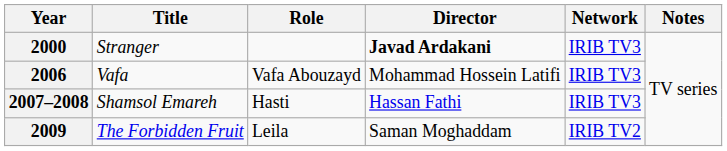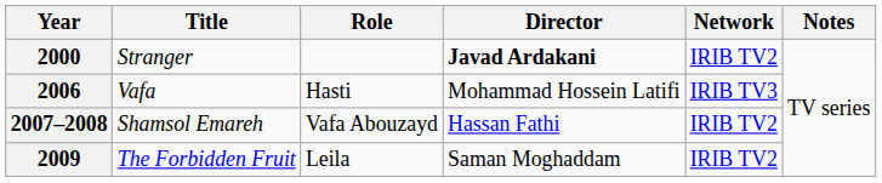 <table class="wikitable plainrowheaders sortable"  style=font-size:100%>
 <tr>
 <th scope="col">Year</th>
 <th scope="col">Title</th>
 <th scope="col">Role</th>
 <th scope="col">Director</th>
 <th scope="col" class="unsortable">Network</th>
 <th>Notes</th>
 </tr>
 <tr>
 <th scope="row">2000</th>
 <td><em>Stranger</em></td>
 <td></td>
 <td><strong>Javad Ardakani</strong></td>
-<td><a href='#'>IRIB TV3</a></td>
+<td><a href='#'>IRIB TV2</a></td>
 <td rowspan="4">TV series</td>
 </tr>
 <tr>
 <th scope="row">2006</th>
 <td><em>Vafa</em></td>
-<td>Vafa Abouzayd</td>
+<td>Hasti</td>
 <td>Mohammad Hossein Latifi</td>
 <td><a href='#'>IRIB TV3</a></td>
 </tr>
 <tr>
 <th scope="row">2007–2008</th>
 <td><em>Shamsol Emareh</em></td>
-<td>Hasti</td>
+<td>Vafa Abouzayd</td>
 <td><a href='#'>Hassan Fathi</a></td>
-<td><a href='#'>IRIB TV3</a></td>
+<td><a href='#'>IRIB TV2</a></td>
 </tr>
 <tr>
 <th scope="row">2009</th>
 <td><em><a href='#'>The Forbidden Fruit</a></em></td>
 <td>Leila</td>
 <td>Saman Moghaddam</td>
 <td><a href='#'>IRIB TV2</a></td>
 </tr>
 </table>
